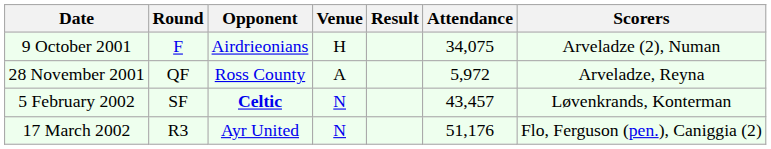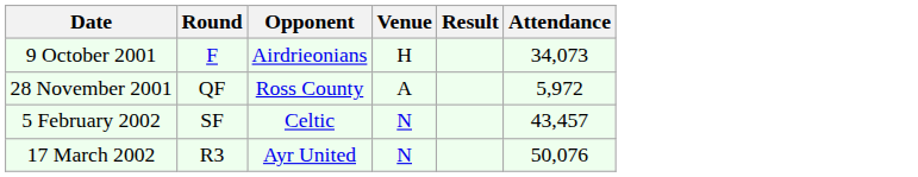 <table class="wikitable sortable" style="font-size:100%; text-align:center">
 <tr>
 <th>Date</th>
 <th>Round</th>
 <th>Opponent</th>
 <th>Venue</th>
 <th>Result</th>
 <th>Attendance</th>
-<th>Scorers</th>
 </tr>
 <tr bgcolor = "#EEFFEE">
 <td>9 October 2001</td>
 <td><a href='#'>F</a></td>
 <td><a href='#'>Airdrieonians</a></td>
 <td>H</td>
 <td></td>
-<td>34,075</td>
-<td>Arveladze (2), Numan</td>
+<td>34,073</td>
 </tr>
 <tr bgcolor = "#EEFFEE">
 <td>28 November 2001</td>
 <td>QF</td>
 <td><a href='#'>Ross County</a></td>
 <td>A</td>
 <td></td>
 <td>5,972</td>
-<td>Arveladze, Reyna</td>
 </tr>
 <tr bgcolor = "#EEFFEE">
 <td>5 February 2002</td>
 <td>SF</td>
-<td><strong><a href='#'>Celtic</a></strong></td>
+<td><a href='#'>Celtic</a></td>
 <td><a href='#'>N</a></td>
 <td></td>
 <td>43,457</td>
-<td>Løvenkrands, Konterman</td>
 </tr>
 <tr bgcolor = "#EEFFEE">
 <td>17 March 2002</td>
 <td>R3</td>
 <td><a href='#'>Ayr United</a></td>
 <td><a href='#'>N</a></td>
 <td></td>
-<td>51,176</td>
-<td> Flo, Ferguson (<a href='#'>pen.</a>), Caniggia (2)</td>
+<td>50,076</td>
 </tr>
 </table>
